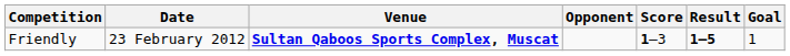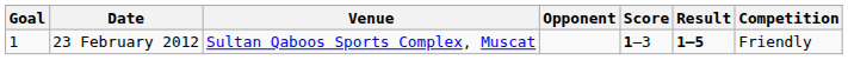 <table class="wikitable">
 <tr>
-<th>Competition</th>
+<th>Goal</th>
 <th>Date</th>
 <th>Venue</th>
 <th>Opponent</th>
 <th>Score</th>
 <th>Result</th>
-<th>Goal</th>
+<th>Competition</th>
 </tr>
 <tr>
-<td>Friendly</td>
+<td>1</td>
 <td>23 February 2012</td>
-<td><strong><a href='#'>Sultan Qaboos Sports Complex</a>, <a href='#'>Muscat</a></strong></td>
+<td><a href='#'>Sultan Qaboos Sports Complex</a>, <a href='#'>Muscat</a></td>
 <td></td>
 <td><strong>1</strong>–3</td>
 <td><strong>1–5</strong></td>
-<td>1</td>
+<td>Friendly</td>
 </tr>
 </table>
